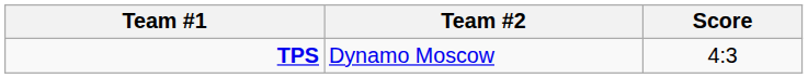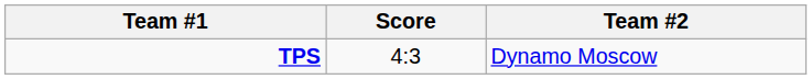 <table class="wikitable" style="text-align: center;">
 <tr>
 <th width=22%>Team #1</th>
+<th width=11%>Score</th>
 <th width=22%>Team #2</th>
-<th width=11%>Score</th>
 </tr>
 <tr>
 <td style="text-align: right;"><strong><a href='#'>TPS</a></strong> </td>
+<td>4:3</td>
 <td style="text-align: left;"> <a href='#'>Dynamo Moscow</a></td>
-<td>4:3</td>
 </tr>
 </table>
